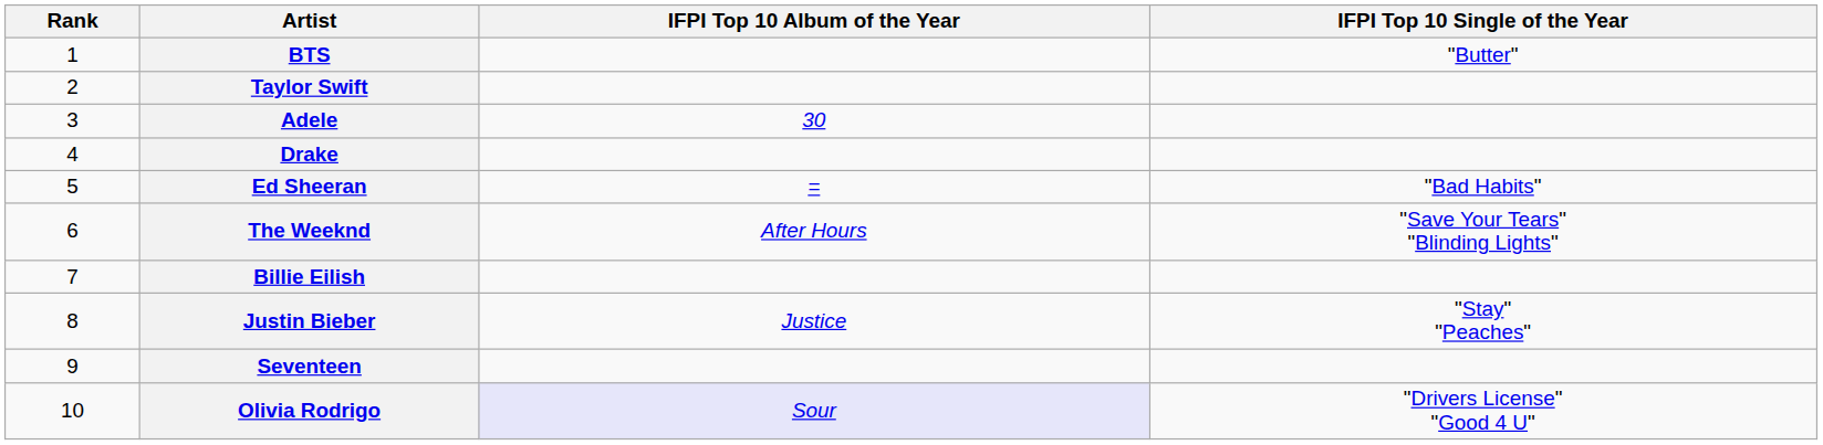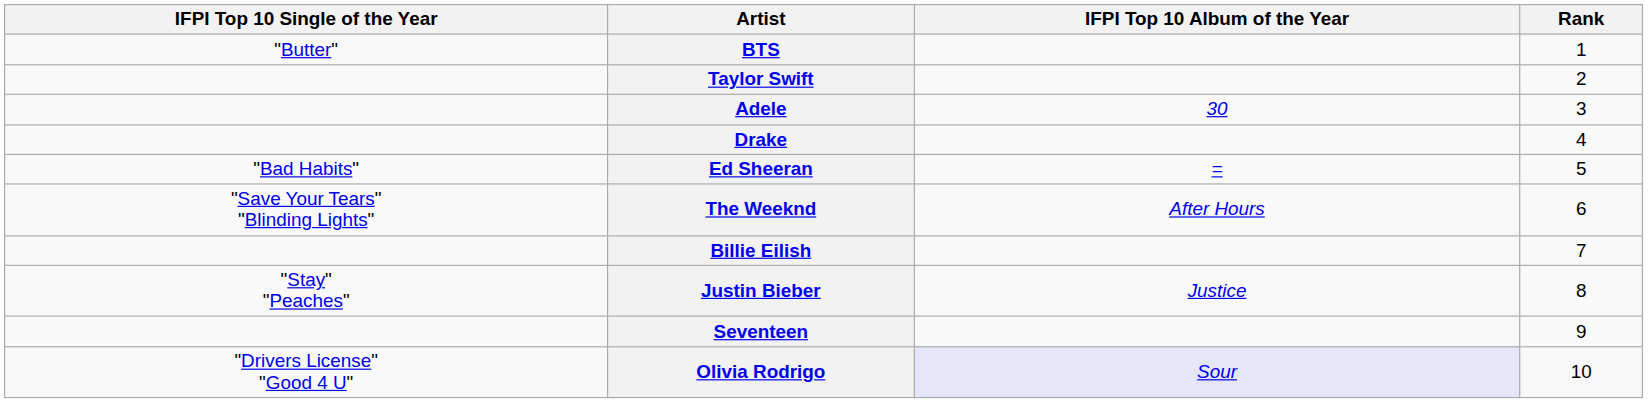 <table class="wikitable unsortable plainrowheaders" style="text-align:center; width:70%">
 <tr>
-<th>Rank</th>
+<th>IFPI Top 10 Single of the Year</th>
 <th>Artist</th>
 <th>IFPI Top 10 Album of the Year</th>
-<th>IFPI Top 10 Single of the Year</th>
+<th>Rank</th>
 </tr>
 <tr>
-<td>1</td>
+<td>"<a href='#'>Butter</a>" </td>
 <th scope="row"><a href='#'>BTS</a></th>
 <td></td>
-<td>"<a href='#'>Butter</a>" </td>
+<td>1</td>
 </tr>
 <tr>
-<td>2</td>
+<td></td>
 <th scope="row"><a href='#'>Taylor Swift</a></th>
 <td></td>
-<td></td>
+<td>2</td>
 </tr>
 <tr>
-<td>3</td>
+<td></td>
 <th scope="row"><a href='#'>Adele</a></th>
 <td><em><a href='#'>30</a></em> </td>
-<td></td>
+<td>3</td>
 </tr>
 <tr>
-<td>4</td>
+<td></td>
 <th scope="row"><a href='#'>Drake</a></th>
 <td></td>
-<td></td>
+<td>4</td>
 </tr>
 <tr>
-<td>5</td>
+<td>"<a href='#'>Bad Habits</a>" </td>
 <th scope="row"><a href='#'>Ed Sheeran</a></th>
 <td><em><a href='#'>=</a></em> </td>
-<td>"<a href='#'>Bad Habits</a>" </td>
+<td>5</td>
 </tr>
 <tr>
-<td>6</td>
+<td>"<a href='#'>Save Your Tears</a>" <br>"<a href='#'>Blinding Lights</a>" </td>
 <th scope="row"><a href='#'>The Weeknd</a></th>
 <td><em><a href='#'>After Hours</a></em> </td>
-<td>"<a href='#'>Save Your Tears</a>" <br>"<a href='#'>Blinding Lights</a>" </td>
+<td>6</td>
 </tr>
 <tr>
-<td>7</td>
+<td></td>
 <th scope="row"><a href='#'>Billie Eilish</a></th>
 <td></td>
-<td></td>
+<td>7</td>
 </tr>
 <tr>
-<td>8</td>
+<td>"<a href='#'>Stay</a>" <br>"<a href='#'>Peaches</a>" </td>
 <th scope="row"><a href='#'>Justin Bieber</a></th>
 <td><em><a href='#'>Justice</a></em> </td>
-<td>"<a href='#'>Stay</a>" <br>"<a href='#'>Peaches</a>" </td>
+<td>8</td>
 </tr>
 <tr>
-<td>9</td>
+<td></td>
 <th scope="row"><a href='#'>Seventeen</a></th>
 <td></td>
-<td></td>
+<td>9</td>
 </tr>
 <tr>
-<td>10</td>
+<td>"<a href='#'>Drivers License</a>" <br>"<a href='#'>Good 4 U</a>" </td>
 <th scope="row"><a href='#'>Olivia Rodrigo</a></th>
 <td style="background: lavender;"><em><a href='#'>Sour</a></em> </td>
-<td>"<a href='#'>Drivers License</a>" <br>"<a href='#'>Good 4 U</a>" </td>
+<td>10</td>
 </tr>
 </table>
